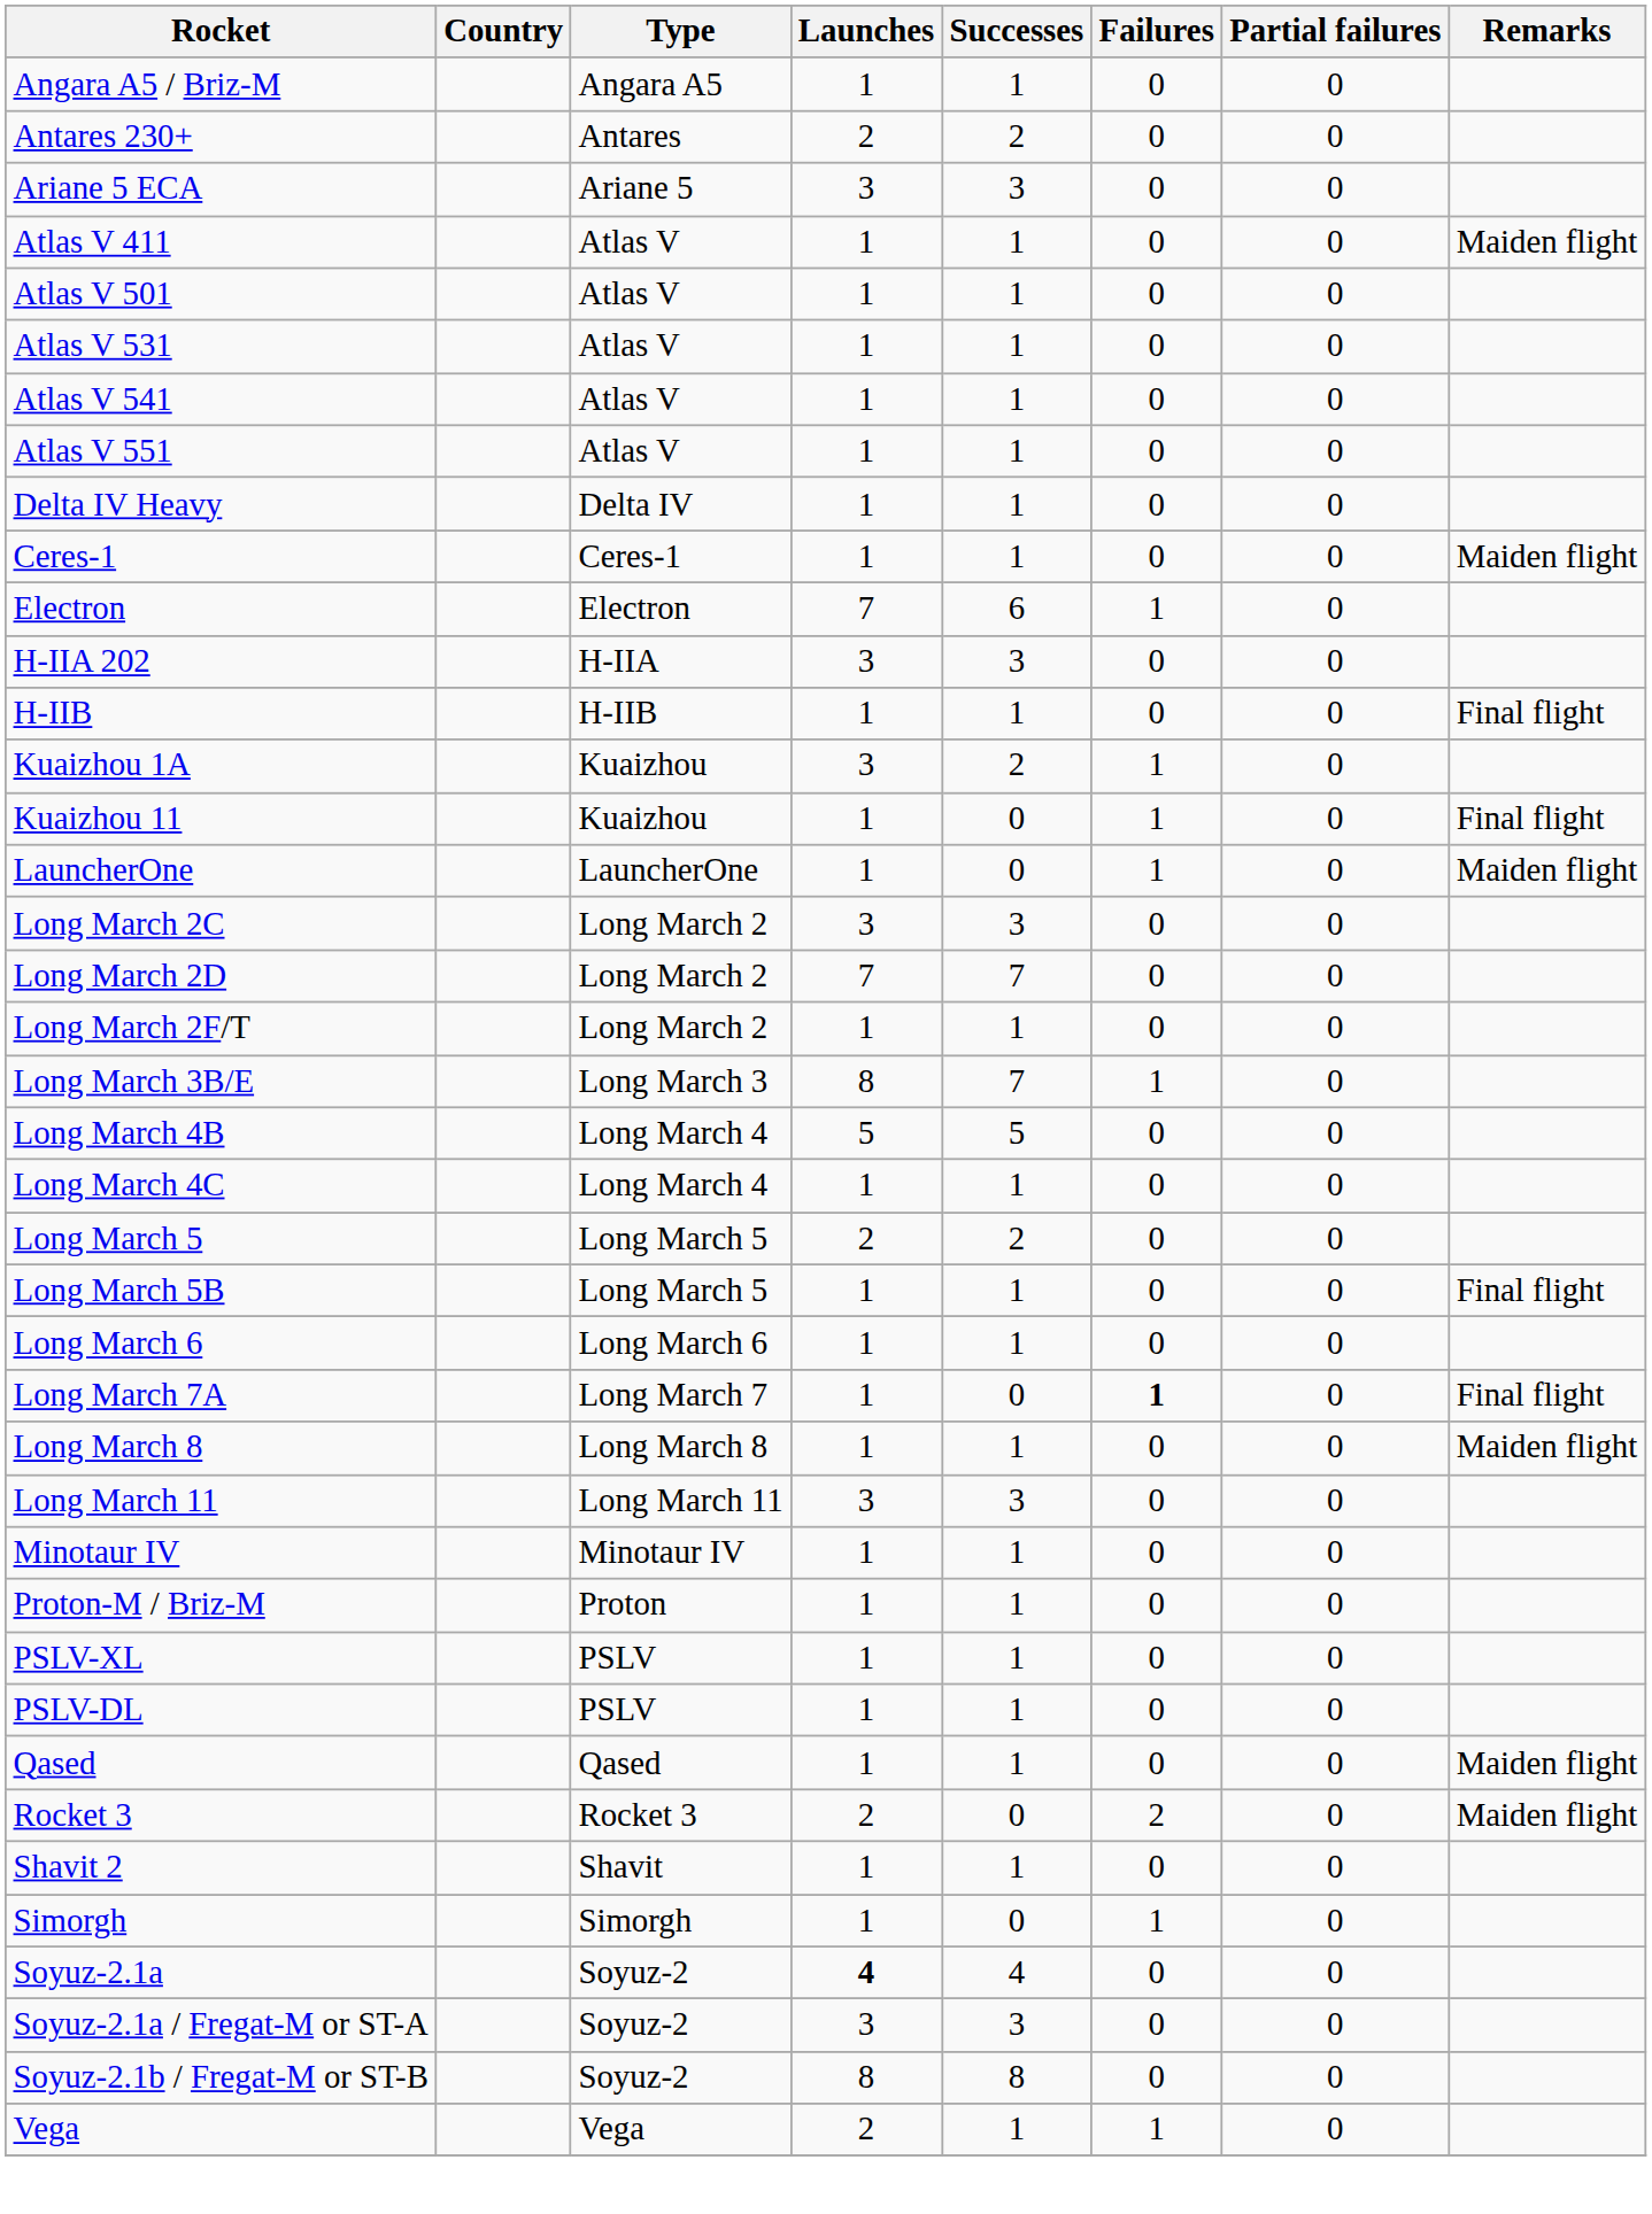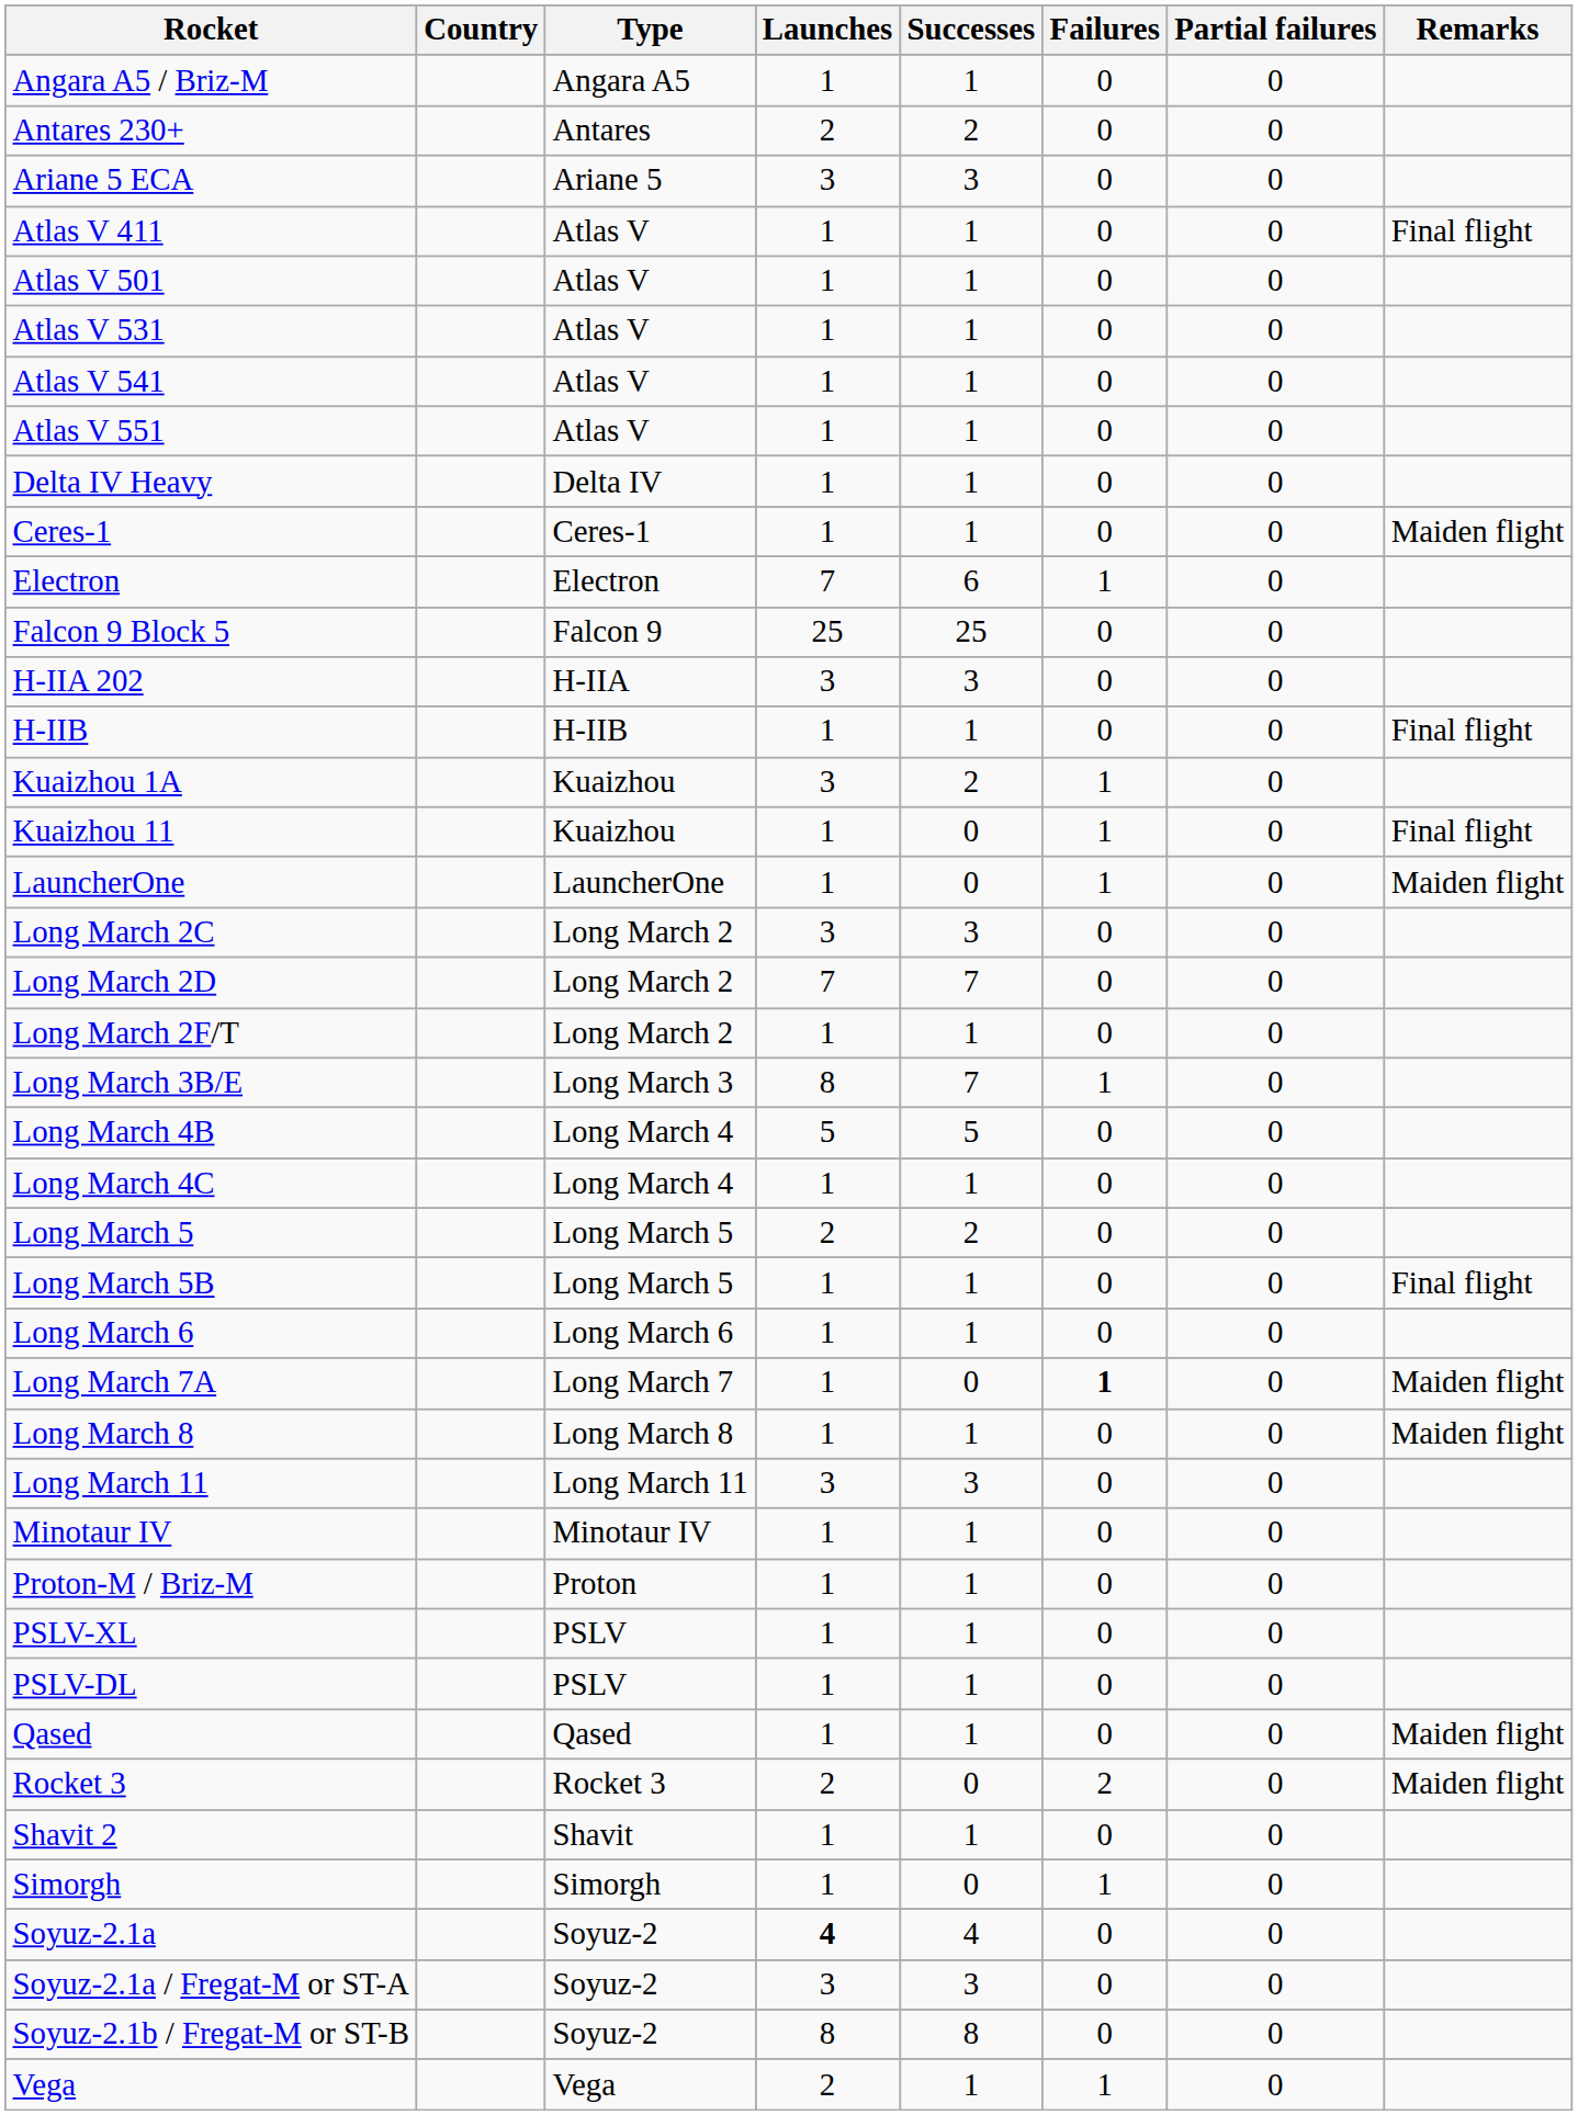 <table class="wikitable sortable collapsible collapsed" style=text-align:center>
 <tr>
 <th>Rocket</th>
 <th>Country</th>
 <th>Type</th>
 <th>Launches</th>
 <th>Successes</th>
 <th>Failures</th>
 <th>Partial failures</th>
 <th>Remarks</th>
 </tr>
 <tr>
 <td align=left><a href='#'>Angara A5</a> / <a href='#'>Briz-M</a></td>
 <td align=left></td>
 <td align=left>Angara A5</td>
 <td>1</td>
 <td>1</td>
 <td>0</td>
 <td>0</td>
 <td></td>
 </tr>
 <tr>
 <td align=left><a href='#'>Antares 230+</a></td>
 <td align=left></td>
 <td align=left>Antares</td>
 <td>2</td>
 <td>2</td>
 <td>0</td>
 <td>0</td>
 <td></td>
 </tr>
 <tr>
 <td align=left><a href='#'>Ariane 5 ECA</a></td>
 <td align=left></td>
 <td align=left>Ariane 5</td>
 <td>3</td>
 <td>3</td>
 <td>0</td>
 <td>0</td>
 <td></td>
 </tr>
 <tr>
 <td align=left><a href='#'>Atlas V 411</a></td>
 <td align=left></td>
 <td align=left>Atlas V</td>
 <td>1</td>
 <td>1</td>
 <td>0</td>
 <td>0</td>
-<td align=left>Maiden flight</td>
+<td align=left>Final flight</td>
 </tr>
 <tr>
 <td align=left><a href='#'>Atlas V 501</a></td>
 <td align=left></td>
 <td align=left>Atlas V</td>
 <td>1</td>
 <td>1</td>
 <td>0</td>
 <td>0</td>
 <td></td>
 </tr>
 <tr>
 <td align=left><a href='#'>Atlas V 531</a></td>
 <td align=left></td>
 <td align=left>Atlas V</td>
 <td>1</td>
 <td>1</td>
 <td>0</td>
 <td>0</td>
 <td></td>
 </tr>
 <tr>
 <td align=left><a href='#'>Atlas V 541</a></td>
 <td align=left></td>
 <td align=left>Atlas V</td>
 <td>1</td>
 <td>1</td>
 <td>0</td>
 <td>0</td>
 <td></td>
 </tr>
 <tr>
 <td align=left><a href='#'>Atlas V 551</a></td>
 <td align=left></td>
 <td align=left>Atlas V</td>
 <td>1</td>
 <td>1</td>
 <td>0</td>
 <td>0</td>
 <td></td>
 </tr>
 <tr>
 <td align=left><a href='#'>Delta IV Heavy</a></td>
 <td align=left></td>
 <td align=left>Delta IV</td>
 <td>1</td>
 <td>1</td>
 <td>0</td>
 <td>0</td>
 <td></td>
 </tr>
 <tr>
 <td align=left><a href='#'>Ceres-1</a></td>
 <td align=left></td>
 <td align=left>Ceres-1</td>
 <td>1</td>
 <td>1</td>
 <td>0</td>
 <td>0</td>
 <td>Maiden flight</td>
 </tr>
 <tr>
 <td align=left><a href='#'>Electron</a></td>
 <td align=left></td>
 <td align=left>Electron</td>
 <td>7</td>
 <td>6</td>
 <td>1</td>
+<td>0</td>
+<td></td>
+</tr>
+<tr>
+<td align=left><a href='#'>Falcon 9 Block 5</a></td>
+<td align=left></td>
+<td align=left>Falcon 9</td>
+<td>25</td>
+<td>25</td>
+<td>0</td>
 <td>0</td>
 <td></td>
 </tr>
 <tr>
 <td align=left><a href='#'>H-IIA 202</a></td>
 <td align=left></td>
 <td align=left>H-IIA</td>
 <td>3</td>
 <td>3</td>
 <td>0</td>
 <td>0</td>
 <td></td>
 </tr>
 <tr>
 <td align=left><a href='#'>H-IIB</a></td>
 <td align=left></td>
 <td align=left>H-IIB</td>
 <td>1</td>
 <td>1</td>
 <td>0</td>
 <td>0</td>
 <td align=left>Final flight</td>
 </tr>
 <tr>
 <td align=left><a href='#'>Kuaizhou 1A</a></td>
 <td align=left></td>
 <td align=left>Kuaizhou</td>
 <td>3</td>
 <td>2</td>
 <td>1</td>
 <td>0</td>
 <td></td>
 </tr>
 <tr>
 <td align=left><a href='#'>Kuaizhou 11</a></td>
 <td align=left></td>
 <td align=left>Kuaizhou</td>
 <td>1</td>
 <td>0</td>
 <td>1</td>
 <td>0</td>
 <td align=left>Final flight</td>
 </tr>
 <tr>
 <td align=left><a href='#'>LauncherOne</a></td>
 <td align=left></td>
 <td align=left>LauncherOne</td>
 <td>1</td>
 <td>0</td>
 <td>1</td>
 <td>0</td>
 <td align=left>Maiden flight</td>
 </tr>
 <tr>
 <td align=left><a href='#'>Long March 2C</a></td>
 <td align=left></td>
 <td align=left>Long March 2</td>
 <td>3</td>
 <td>3</td>
 <td>0</td>
 <td>0</td>
 <td></td>
 </tr>
 <tr>
 <td align=left><a href='#'>Long March 2D</a></td>
 <td align=left></td>
 <td align=left>Long March 2</td>
 <td>7</td>
 <td>7</td>
 <td>0</td>
 <td>0</td>
 <td></td>
 </tr>
 <tr>
 <td align=left><a href='#'>Long March 2F</a>/T</td>
 <td align=left></td>
 <td align=left>Long March 2</td>
 <td>1</td>
 <td>1</td>
 <td>0</td>
 <td>0</td>
 <td></td>
 </tr>
 <tr>
 <td align=left><a href='#'>Long March 3B/E</a></td>
 <td align=left></td>
 <td align=left>Long March 3</td>
 <td>8</td>
 <td>7</td>
 <td>1</td>
 <td>0</td>
 <td></td>
 </tr>
 <tr>
 <td align=left><a href='#'>Long March 4B</a></td>
 <td align=left></td>
 <td align=left>Long March 4</td>
 <td>5</td>
 <td>5</td>
 <td>0</td>
 <td>0</td>
 <td></td>
 </tr>
 <tr>
 <td align=left><a href='#'>Long March 4C</a></td>
 <td align=left></td>
 <td align=left>Long March 4</td>
 <td>1</td>
 <td>1</td>
 <td>0</td>
 <td>0</td>
 <td></td>
 </tr>
 <tr>
 <td align=left><a href='#'>Long March 5</a></td>
 <td align=left></td>
 <td align=left>Long March 5</td>
 <td>2</td>
 <td>2</td>
 <td>0</td>
 <td>0</td>
 <td></td>
 </tr>
 <tr>
 <td align=left><a href='#'>Long March 5B</a></td>
 <td align=left></td>
 <td align=left>Long March 5</td>
 <td>1</td>
 <td>1</td>
 <td>0</td>
 <td>0</td>
 <td align=left>Final flight</td>
 </tr>
 <tr>
 <td align=left><a href='#'>Long March 6</a></td>
 <td align=left></td>
 <td align=left>Long March 6</td>
 <td>1</td>
 <td>1</td>
 <td>0</td>
 <td>0</td>
 <td></td>
 </tr>
 <tr>
 <td align=left><a href='#'>Long March 7A</a></td>
 <td align=left></td>
 <td align=left>Long March 7</td>
 <td>1</td>
 <td>0</td>
 <td><strong>1</strong></td>
 <td>0</td>
-<td align=left>Final flight</td>
+<td align=left>Maiden flight</td>
 </tr>
 <tr>
 <td align=left><a href='#'>Long March 8</a></td>
 <td align=left></td>
 <td align=left>Long March 8</td>
 <td>1</td>
 <td>1</td>
 <td>0</td>
 <td>0</td>
 <td align=left>Maiden flight</td>
 </tr>
 <tr>
 <td align=left><a href='#'>Long March 11</a></td>
 <td align=left></td>
 <td align=left>Long March 11</td>
 <td>3</td>
 <td>3</td>
 <td>0</td>
 <td>0</td>
 <td></td>
 </tr>
 <tr>
 <td align=left><a href='#'>Minotaur IV</a></td>
 <td align=left></td>
 <td align=left>Minotaur IV</td>
 <td>1</td>
 <td>1</td>
 <td>0</td>
 <td>0</td>
 <td></td>
 </tr>
 <tr>
 <td align=left><a href='#'>Proton-M</a> / <a href='#'>Briz-M</a></td>
 <td align=left></td>
 <td align=left>Proton</td>
 <td>1</td>
 <td>1</td>
 <td>0</td>
 <td>0</td>
 <td></td>
 </tr>
 <tr>
 <td align=left><a href='#'>PSLV-XL</a></td>
 <td align=left></td>
 <td align=left>PSLV</td>
 <td>1</td>
 <td>1</td>
 <td>0</td>
 <td>0</td>
 <td></td>
 </tr>
 <tr>
 <td align=left><a href='#'>PSLV-DL</a></td>
 <td align=left></td>
 <td align=left>PSLV</td>
 <td>1</td>
 <td>1</td>
 <td>0</td>
 <td>0</td>
 <td></td>
 </tr>
 <tr>
 <td align=left><a href='#'>Qased</a></td>
 <td align=left></td>
 <td align=left>Qased</td>
 <td>1</td>
 <td>1</td>
 <td>0</td>
 <td>0</td>
 <td align=left>Maiden flight</td>
 </tr>
 <tr>
 <td align=left><a href='#'>Rocket 3</a></td>
 <td align=left></td>
 <td align=left>Rocket 3</td>
 <td>2</td>
 <td>0</td>
 <td>2</td>
 <td>0</td>
 <td align=left>Maiden flight</td>
 </tr>
 <tr>
 <td align=left><a href='#'>Shavit 2</a></td>
 <td align=left></td>
 <td align=left>Shavit</td>
 <td>1</td>
 <td>1</td>
 <td>0</td>
 <td>0</td>
 <td></td>
 </tr>
 <tr>
 <td align=left><a href='#'>Simorgh</a></td>
 <td align=left></td>
 <td align=left>Simorgh</td>
 <td>1</td>
 <td>0</td>
 <td>1</td>
 <td>0</td>
 <td></td>
 </tr>
 <tr>
 <td align=left><a href='#'>Soyuz-2.1a</a></td>
 <td align=left></td>
 <td align=left>Soyuz-2</td>
 <td><strong>4</strong></td>
 <td>4</td>
 <td>0</td>
 <td>0</td>
 <td></td>
 </tr>
 <tr>
 <td align=left><a href='#'>Soyuz-2.1a</a> / <a href='#'>Fregat-M</a> or ST-A</td>
 <td align=left></td>
 <td align=left>Soyuz-2</td>
 <td>3</td>
 <td>3</td>
 <td>0</td>
 <td>0</td>
 <td></td>
 </tr>
 <tr>
 <td align=left><a href='#'>Soyuz-2.1b</a> / <a href='#'>Fregat-M</a> or ST-B</td>
 <td align=left></td>
 <td align=left>Soyuz-2</td>
 <td>8</td>
 <td>8</td>
 <td>0</td>
 <td>0</td>
 <td></td>
 </tr>
 <tr>
 <td align=left><a href='#'>Vega</a></td>
 <td align=left></td>
 <td align=left>Vega</td>
 <td>2</td>
 <td>1</td>
 <td>1</td>
 <td>0</td>
 <td></td>
 </tr>
 <tr>
 </tr>
 </table>
